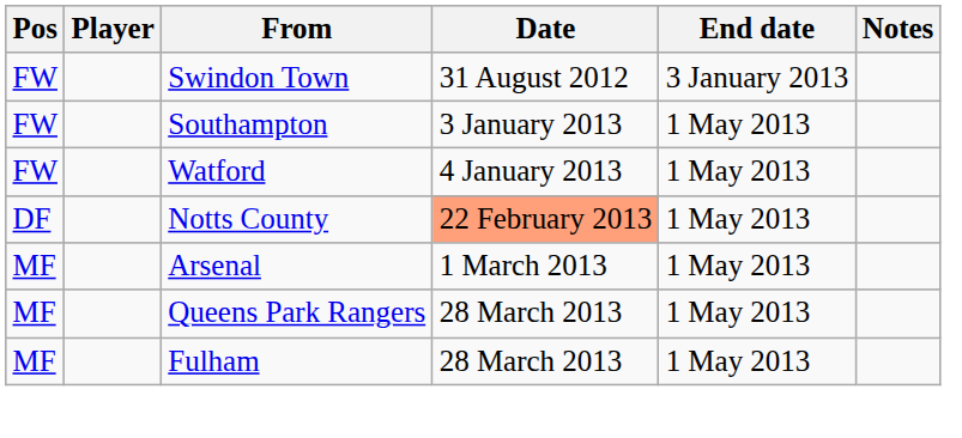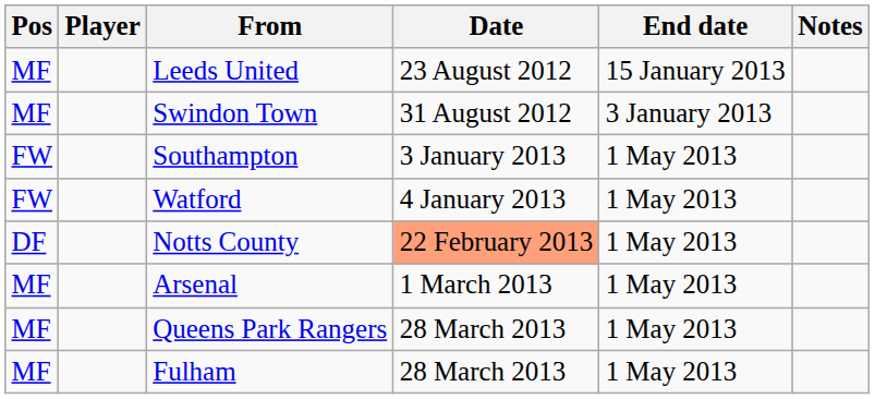 <table class="wikitable">
 <tr>
 <th>Pos</th>
 <th>Player</th>
 <th>From</th>
 <th>Date</th>
 <th>End date</th>
 <th>Notes</th>
 </tr>
 <tr>
-<td><a href='#'>FW</a></td>
+<td><a href='#'>MF</a></td>
+<td align=left></td>
+<td><a href='#'>Leeds United</a></td>
+<td>23 August 2012</td>
+<td>15 January 2013</td>
+<td></td>
+</tr>
+<tr>
+<td><a href='#'>MF</a></td>
 <td align=left></td>
 <td><a href='#'>Swindon Town</a></td>
 <td>31 August 2012</td>
 <td>3 January 2013</td>
 <td></td>
 </tr>
 <tr>
 <td><a href='#'>FW</a></td>
 <td align=left></td>
 <td><a href='#'>Southampton</a></td>
 <td>3 January 2013</td>
 <td>1 May 2013</td>
 <td></td>
 </tr>
 <tr>
 <td><a href='#'>FW</a></td>
 <td align=left></td>
 <td><a href='#'>Watford</a></td>
 <td>4 January 2013</td>
 <td>1 May 2013</td>
 <td></td>
 </tr>
 <tr>
 <td><a href='#'>DF</a></td>
 <td align=left></td>
 <td><a href='#'>Notts County</a></td>
 <td style="background: lightsalmon;">22 February 2013</td>
 <td>1 May 2013</td>
 <td></td>
 </tr>
 <tr>
 <td><a href='#'>MF</a></td>
 <td align=left></td>
 <td><a href='#'>Arsenal</a></td>
 <td>1 March 2013</td>
 <td>1 May 2013</td>
 <td></td>
 </tr>
 <tr>
 <td><a href='#'>MF</a></td>
 <td align=left></td>
 <td><a href='#'>Queens Park Rangers</a></td>
 <td>28 March 2013</td>
 <td>1 May 2013</td>
 <td></td>
 </tr>
 <tr>
 <td><a href='#'>MF</a></td>
 <td align=left></td>
 <td><a href='#'>Fulham</a></td>
 <td>28 March 2013</td>
 <td>1 May 2013</td>
 <td></td>
 </tr>
 </table>
